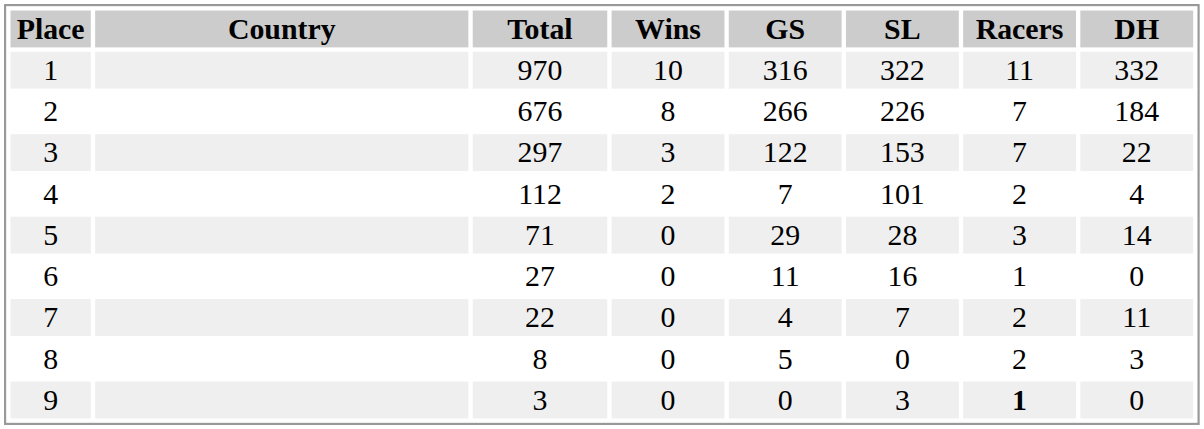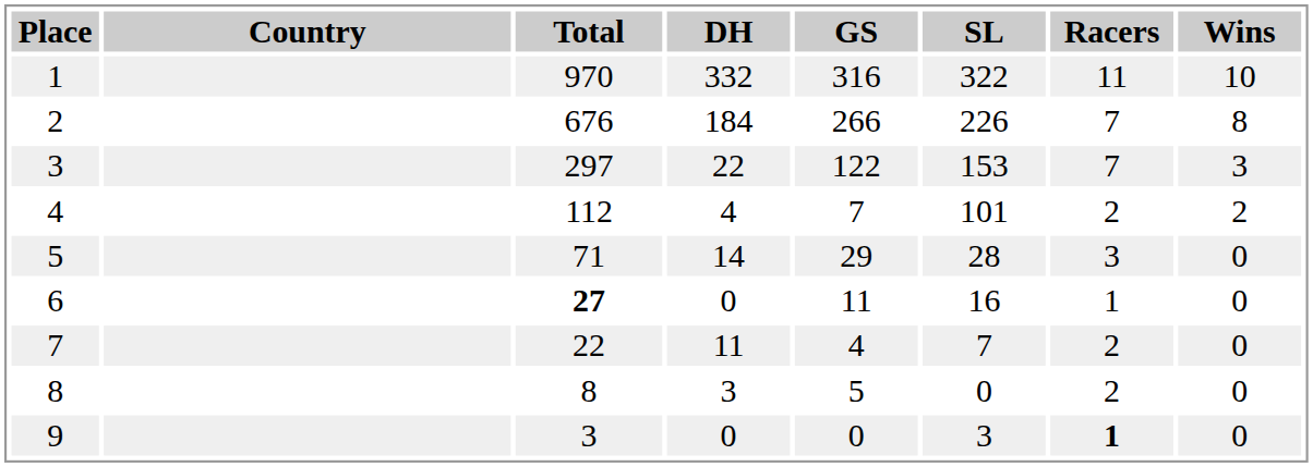 <table border="0" style="border: 1px solid #999; background-color:#FFFFFF; text-align:center; font-size:86%; line-height:15px;">
 <tr align="center" bgcolor="#CCCCCC">
 <th width=35>Place</th>
 <th width=170>Country</th>
 <th width=60>Total</th>
-<th width=50>Wins</th>
+<th width=50>DH</th>
 <th width=50>GS</th>
 <th width=50>SL</th>
 <th width=50>Racers</th>
-<th width=50>DH</th>
+<th width=50>Wins</th>
 </tr>
 <tr bgcolor="#EFEFEF">
 <td>1</td>
 <td align="left"></td>
 <td>970</td>
-<td>10</td>
+<td>332</td>
 <td>316</td>
 <td>322</td>
 <td>11</td>
-<td>332</td>
+<td>10</td>
 </tr>
 <tr>
 <td>2</td>
 <td align="left"></td>
 <td>676</td>
-<td>8</td>
+<td>184</td>
 <td>266</td>
 <td>226</td>
 <td>7</td>
-<td>184</td>
+<td>8</td>
 </tr>
 <tr bgcolor="#EFEFEF">
 <td>3</td>
 <td align="left"></td>
 <td>297</td>
-<td>3</td>
+<td>22</td>
 <td>122</td>
 <td>153</td>
 <td>7</td>
-<td>22</td>
+<td>3</td>
 </tr>
 <tr>
 <td>4</td>
 <td align="left"></td>
 <td>112</td>
-<td>2</td>
+<td>4</td>
 <td>7</td>
 <td>101</td>
 <td>2</td>
-<td>4</td>
+<td>2</td>
 </tr>
 <tr bgcolor="#EFEFEF">
 <td>5</td>
 <td align="left"></td>
 <td>71</td>
-<td>0</td>
+<td>14</td>
 <td>29</td>
 <td>28</td>
 <td>3</td>
-<td>14</td>
+<td>0</td>
 </tr>
 <tr>
 <td>6</td>
 <td align="left"></td>
-<td>27</td>
+<td><strong>27</strong></td>
 <td>0</td>
 <td>11</td>
 <td>16</td>
 <td>1</td>
 <td>0</td>
 </tr>
 <tr bgcolor="#EFEFEF">
 <td>7</td>
 <td align="left"></td>
 <td>22</td>
-<td>0</td>
+<td>11</td>
 <td>4</td>
 <td>7</td>
 <td>2</td>
-<td>11</td>
+<td>0</td>
 </tr>
 <tr>
 <td>8</td>
 <td align="left"></td>
 <td>8</td>
-<td>0</td>
+<td>3</td>
 <td>5</td>
 <td>0</td>
 <td>2</td>
-<td>3</td>
+<td>0</td>
 </tr>
 <tr bgcolor="#EFEFEF">
 <td>9</td>
 <td align="left"></td>
 <td>3</td>
 <td>0</td>
 <td>0</td>
 <td>3</td>
 <td><strong>1</strong></td>
 <td>0</td>
 </tr>
 </table>
